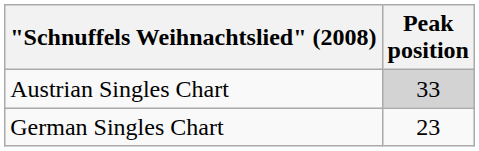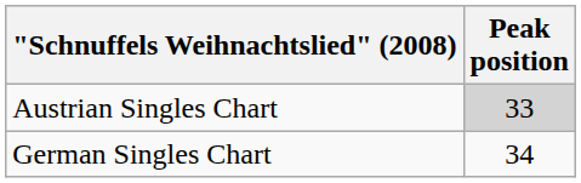 <table class="wikitable sortable">
 <tr>
 <th>"Schnuffels Weihnachtslied" (2008)</th>
 <th>Peak<br>position</th>
 </tr>
 <tr>
 <td>Austrian Singles Chart</td>
 <td style="background: lightgrey; text-align:center;">33</td>
 </tr>
 <tr>
 <td>German Singles Chart</td>
-<td style="text-align:center;">23</td>
+<td style="text-align:center;">34</td>
 </tr>
 </table>
